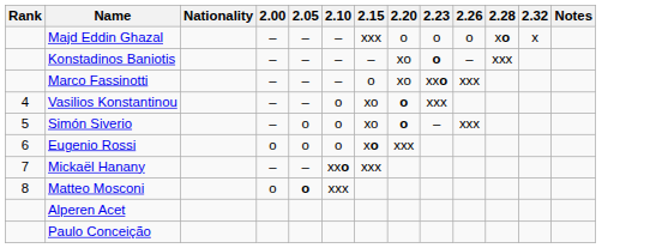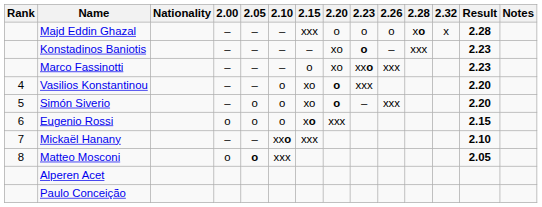 <table class="wikitable sortable" style="text-align:center">
 <tr>
 <th>Rank</th>
 <th>Name</th>
 <th>Nationality</th>
 <th>2.00</th>
 <th>2.05</th>
 <th>2.10</th>
 <th>2.15</th>
 <th>2.20</th>
 <th>2.23</th>
 <th>2.26</th>
 <th>2.28</th>
 <th>2.32</th>
+<th>Result</th>
 <th>Notes</th>
 </tr>
 <tr>
 <td></td>
 <td align=left><a href='#'>Majd Eddin Ghazal</a></td>
 <td align=left></td>
 <td>–</td>
 <td>–</td>
 <td>–</td>
 <td>xxx</td>
 <td>o</td>
 <td>o</td>
 <td>o</td>
 <td>x<strong>o</strong></td>
 <td>x</td>
+<td><strong>2.28</strong></td>
 <td></td>
 </tr>
 <tr>
 <td></td>
 <td align=left><a href='#'>Konstadinos Baniotis</a></td>
 <td align=left></td>
 <td>–</td>
 <td>–</td>
 <td>–</td>
 <td>–</td>
 <td>xo</td>
 <td><strong>o</strong></td>
 <td>–</td>
 <td>xxx</td>
 <td></td>
+<td><strong>2.23</strong></td>
 <td></td>
 </tr>
 <tr>
 <td></td>
 <td align=left><a href='#'>Marco Fassinotti</a></td>
 <td align=left></td>
 <td>–</td>
 <td>–</td>
 <td>–</td>
 <td>o</td>
 <td>xo</td>
 <td>xx<strong>o</strong></td>
 <td>xxx</td>
 <td></td>
 <td></td>
+<td><strong>2.23</strong></td>
 <td></td>
 </tr>
 <tr>
 <td>4</td>
 <td align=left><a href='#'>Vasilios Konstantinou</a></td>
 <td align=left></td>
 <td>–</td>
 <td>–</td>
 <td>o</td>
 <td>xo</td>
 <td><strong>o</strong></td>
 <td>xxx</td>
 <td></td>
 <td></td>
 <td></td>
+<td><strong>2.20</strong></td>
 <td></td>
 </tr>
 <tr>
 <td>5</td>
 <td align=left><a href='#'>Simón Siverio</a></td>
 <td align=left></td>
 <td>–</td>
 <td>o</td>
 <td>o</td>
 <td>xo</td>
 <td><strong>o</strong></td>
 <td>–</td>
 <td>xxx</td>
 <td></td>
 <td></td>
+<td><strong>2.20</strong></td>
 <td></td>
 </tr>
 <tr>
 <td>6</td>
 <td align=left><a href='#'>Eugenio Rossi</a></td>
 <td align=left></td>
 <td>o</td>
 <td>o</td>
 <td>o</td>
 <td>x<strong>o</strong></td>
 <td>xxx</td>
 <td></td>
 <td></td>
 <td></td>
 <td></td>
+<td><strong>2.15</strong></td>
 <td></td>
 </tr>
 <tr>
 <td>7</td>
 <td align=left><a href='#'>Mickaël Hanany</a></td>
 <td align=left></td>
 <td>–</td>
 <td>–</td>
 <td>xx<strong>o</strong></td>
 <td>xxx</td>
 <td></td>
 <td></td>
 <td></td>
 <td></td>
 <td></td>
+<td><strong>2.10</strong></td>
 <td></td>
 </tr>
 <tr>
 <td>8</td>
 <td align=left><a href='#'>Matteo Mosconi</a></td>
 <td align=left></td>
 <td>o</td>
 <td><strong>o</strong></td>
 <td>xxx</td>
 <td></td>
 <td></td>
 <td></td>
 <td></td>
 <td></td>
 <td></td>
+<td><strong>2.05</strong></td>
 <td></td>
 </tr>
 <tr>
 <td></td>
 <td align=left><a href='#'>Alperen Acet</a></td>
 <td align=left></td>
 <td></td>
 <td></td>
 <td></td>
 <td></td>
 <td></td>
 <td></td>
 <td></td>
 <td></td>
 <td></td>
+<td><strong></strong></td>
 <td></td>
 </tr>
 <tr>
 <td></td>
 <td align=left><a href='#'>Paulo Conceição</a></td>
 <td align=left></td>
 <td></td>
 <td></td>
 <td></td>
 <td></td>
 <td></td>
 <td></td>
 <td></td>
 <td></td>
 <td></td>
+<td><strong></strong></td>
 <td></td>
 </tr>
 </table>
